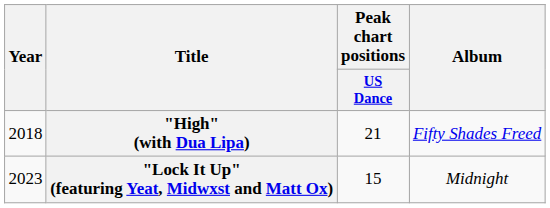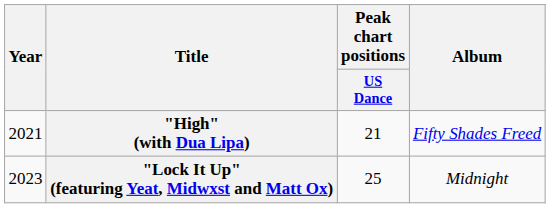 <table class="wikitable plainrowheaders" style="text-align:center;">
 <tr>
 <th scope="col" rowspan="2">Year</th>
 <th scope="col" rowspan="2">Title</th>
 <th scope="col">Peak chart positions</th>
 <th scope="col" rowspan="2">Album</th>
 </tr>
 <tr>
 <th scope="col" style="width:3em;font-size:85%;"><a href='#'>US<br>Dance</a><br></th>
 </tr>
 <tr>
-<td>2018</td>
+<td>2021</td>
 <th scope="row">"High"<br><span>(with <a href='#'>Dua Lipa</a>)</span></th>
 <td>21</td>
 <td><em><a href='#'>Fifty Shades Freed</a></em></td>
 </tr>
 <tr>
 <td>2023</td>
 <th scope="row">"Lock It Up" <br><span>(featuring <a href='#'>Yeat</a>, <a href='#'>Midwxst</a> and <a href='#'>Matt Ox</a>)</span></th>
-<td>15</td>
+<td>25</td>
 <td><em>Midnight</em></td>
 </tr>
 </table>
